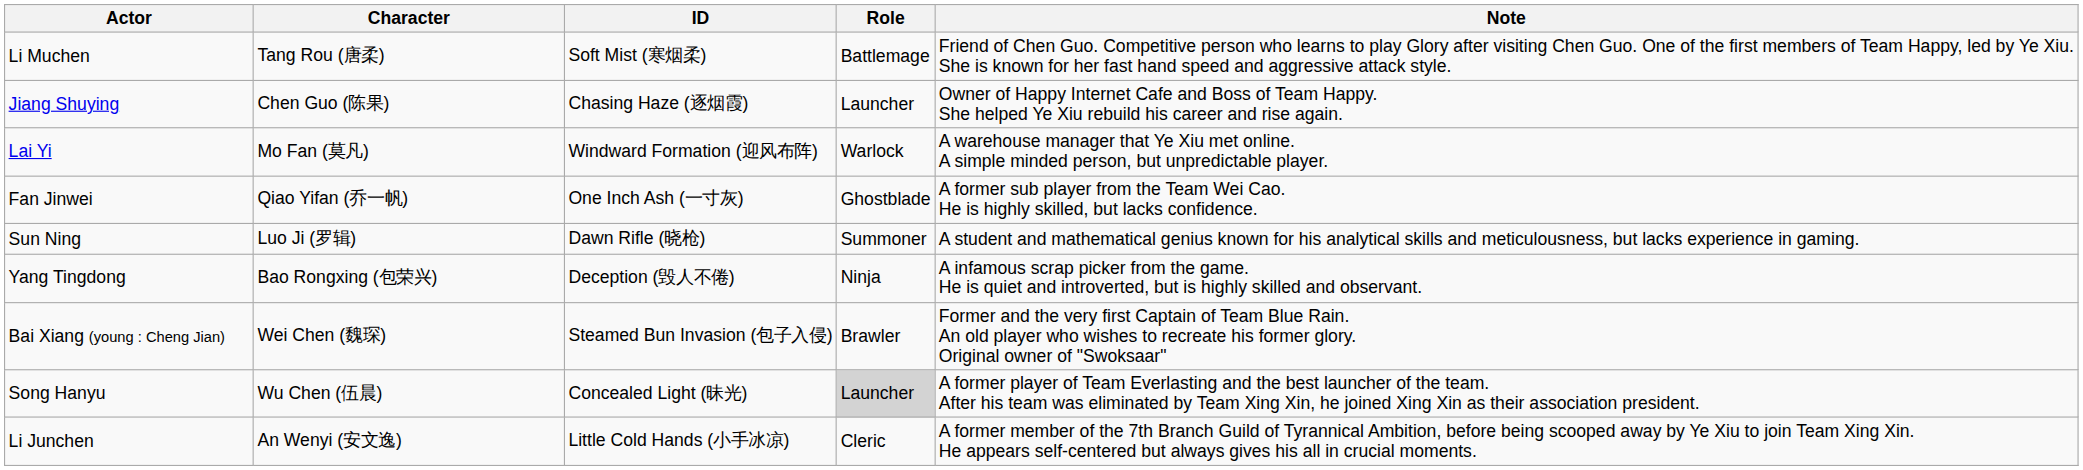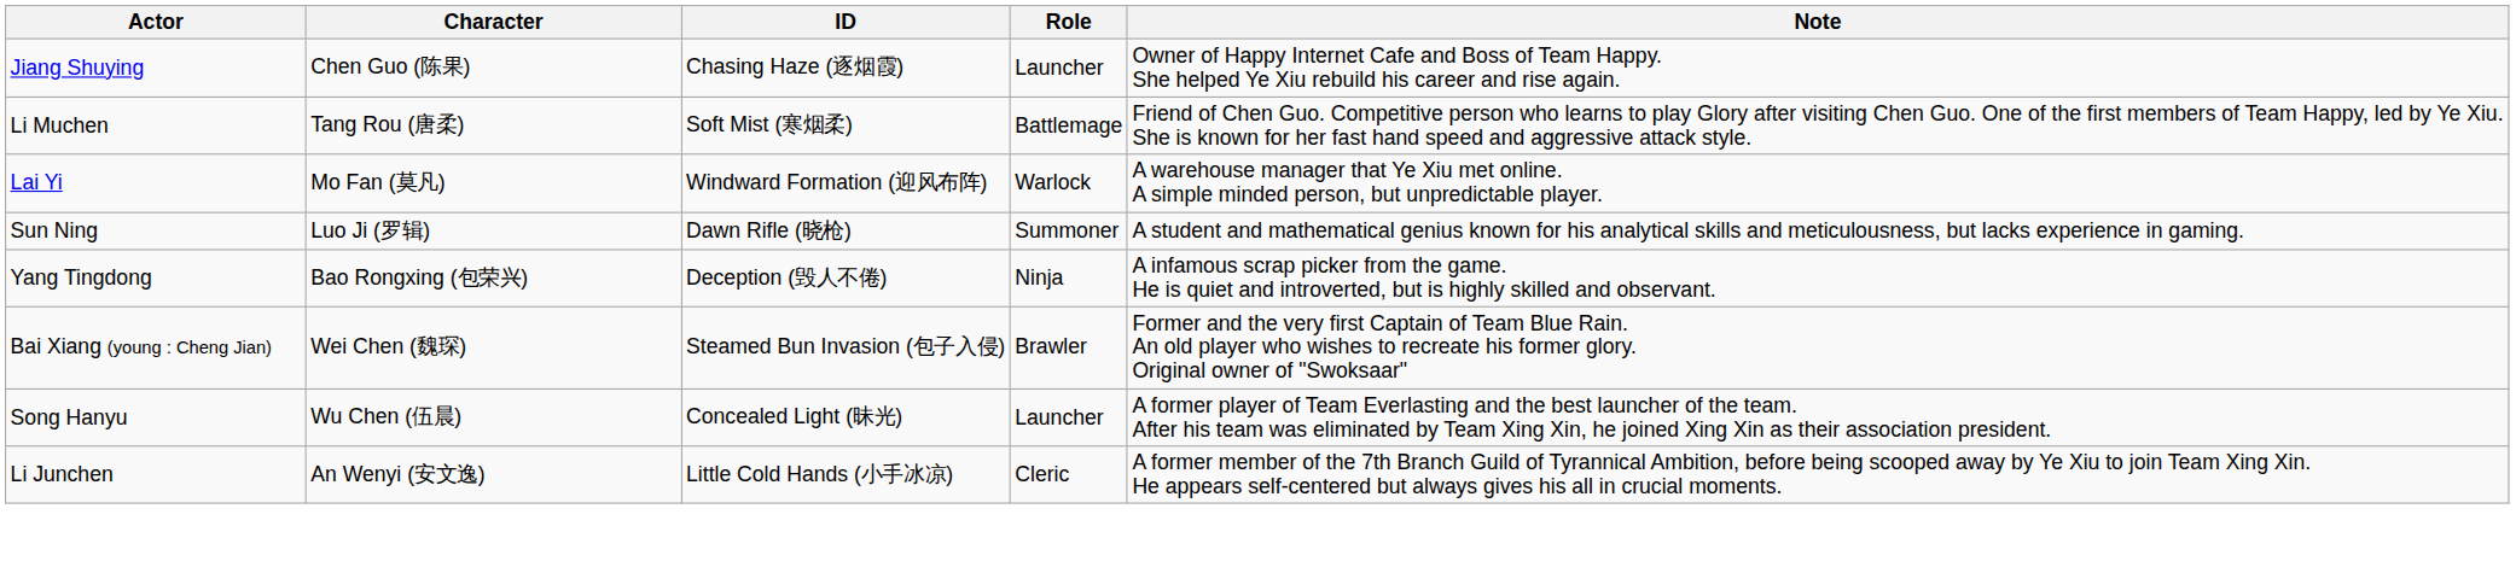 <table class="wikitable">
 <tr>
 <th style="width:12%">Actor</th>
 <th style="width:15%">Character</th>
 <th>ID</th>
 <th>Role</th>
 <th>Note</th>
 </tr>
 <tr>
+<td><a href='#'>Jiang Shuying</a></td>
+<td>Chen Guo (陈果)</td>
+<td>Chasing Haze (逐烟霞)</td>
+<td>Launcher</td>
+<td>Owner of Happy Internet Cafe and Boss of Team Happy.<br> She helped Ye Xiu rebuild his career and rise again.</td>
+</tr>
+<tr>
 <td>Li Muchen</td>
 <td>Tang Rou (唐柔)</td>
 <td>Soft Mist (寒烟柔)</td>
 <td>Battlemage</td>
 <td>Friend of Chen Guo. Competitive person who learns to play Glory after visiting Chen Guo. One of the first members of Team Happy, led by Ye Xiu.<br>She is known for her fast hand speed and aggressive attack style.</td>
 </tr>
 <tr>
-<td><a href='#'>Jiang Shuying</a></td>
-<td>Chen Guo (陈果)</td>
-<td>Chasing Haze (逐烟霞)</td>
-<td>Launcher</td>
-<td>Owner of Happy Internet Cafe and Boss of Team Happy.<br> She helped Ye Xiu rebuild his career and rise again.</td>
-</tr>
-<tr>
 <td><a href='#'>Lai Yi</a></td>
 <td>Mo Fan (莫凡)</td>
 <td>Windward Formation (迎风布阵)</td>
 <td>Warlock</td>
 <td>A warehouse manager that Ye Xiu met online. <br>A simple minded person, but unpredictable player.</td>
-</tr>
-<tr>
-<td>Fan Jinwei</td>
-<td>Qiao Yifan (乔一帆)</td>
-<td>One Inch Ash (一寸灰)</td>
-<td>Ghostblade</td>
-<td>A former sub player from the Team Wei Cao. <br> He is highly skilled, but lacks confidence.</td>
 </tr>
 <tr>
 <td>Sun Ning</td>
 <td>Luo Ji (罗辑)</td>
 <td>Dawn Rifle (晓枪)</td>
 <td>Summoner</td>
 <td>A student and mathematical genius known for his analytical skills and meticulousness, but lacks experience in gaming.</td>
 </tr>
 <tr>
 <td>Yang Tingdong</td>
 <td>Bao Rongxing (包荣兴)</td>
 <td>Deception (毁人不倦)</td>
 <td>Ninja</td>
 <td>A infamous scrap picker from the game.<br> He is quiet and introverted, but is highly skilled and observant.</td>
 </tr>
 <tr>
 <td>Bai Xiang <small>(young : Cheng Jian)</small></td>
 <td>Wei Chen (魏琛)</td>
 <td>Steamed Bun Invasion (包子入侵)</td>
 <td>Brawler</td>
 <td>Former and the very first Captain of Team Blue Rain.<br>An old player who wishes to recreate his former glory.<br>Original owner of "Swoksaar"</td>
 </tr>
 <tr>
 <td>Song Hanyu</td>
 <td>Wu Chen (伍晨)</td>
 <td>Concealed Light (昧光)</td>
-<td style="background: lightgrey;">Launcher</td>
+<td>Launcher</td>
 <td>A former player of Team Everlasting and the best launcher of the team.<br> After his team was eliminated by Team Xing Xin, he joined Xing Xin as their association president.</td>
 </tr>
 <tr>
 <td>Li Junchen</td>
 <td>An Wenyi (安文逸)</td>
 <td>Little Cold Hands (小手冰凉)</td>
 <td>Cleric</td>
 <td>A former member of the 7th Branch Guild of Tyrannical Ambition, before being scooped away by Ye Xiu to join Team Xing Xin.<br>He appears self-centered but always gives his all in crucial moments.</td>
 </tr>
 </table>
